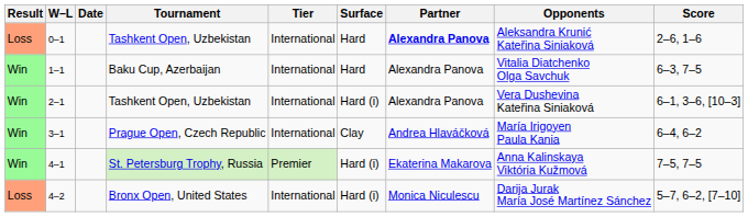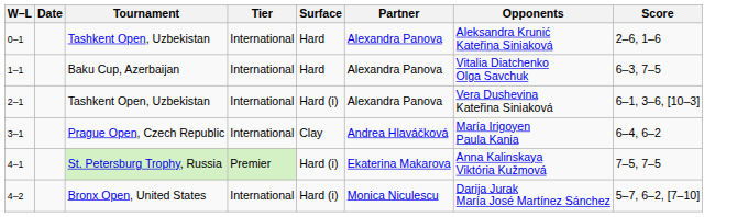 <table class="sortable wikitable">
 <tr>
-<th>Result</th>
 <th class="unsortable">W–L</th>
 <th>Date</th>
 <th>Tournament</th>
 <th>Tier</th>
 <th>Surface</th>
 <th>Partner</th>
 <th>Opponents</th>
 <th class="unsortable">Score</th>
 </tr>
 <tr>
-<td bgcolor=FFA07A>Loss</td>
 <td><small>0–1</small></td>
 <td><a href='#'></a></td>
 <td><a href='#'>Tashkent Open</a>, Uzbekistan</td>
 <td>International</td>
 <td>Hard</td>
-<td><strong> <a href='#'>Alexandra Panova</a></strong></td>
+<td> <a href='#'>Alexandra Panova</a></td>
 <td> <a href='#'>Aleksandra Krunić</a> <br>  <a href='#'>Kateřina Siniaková</a></td>
 <td>2–6, 1–6</td>
 </tr>
 <tr>
-<td bgcolor=98FB98>Win</td>
 <td><small>1–1</small></td>
 <td><a href='#'></a></td>
 <td>Baku Cup, Azerbaijan</td>
 <td>International</td>
 <td>Hard</td>
 <td> Alexandra Panova</td>
 <td> <a href='#'>Vitalia Diatchenko</a> <br>  <a href='#'>Olga Savchuk</a></td>
 <td>6–3, 7–5</td>
 </tr>
 <tr>
-<td bgcolor=98FB98>Win</td>
 <td><small>2–1</small></td>
 <td><a href='#'></a></td>
 <td>Tashkent Open, Uzbekistan</td>
 <td>International</td>
 <td>Hard (i)</td>
 <td> Alexandra Panova</td>
 <td> <a href='#'>Vera Dushevina</a> <br>  Kateřina Siniaková</td>
 <td>6–1, 3–6, [10–3]</td>
 </tr>
 <tr>
-<td bgcolor=98FB98>Win</td>
 <td><small>3–1</small></td>
 <td><a href='#'></a></td>
 <td><a href='#'>Prague Open</a>, Czech Republic</td>
 <td>International</td>
 <td>Clay</td>
 <td> <a href='#'>Andrea Hlaváčková</a></td>
 <td> <a href='#'>María Irigoyen</a> <br>  <a href='#'>Paula Kania</a></td>
 <td>6–4, 6–2</td>
 </tr>
 <tr>
-<td bgcolor=98FB98>Win</td>
 <td><small>4–1</small></td>
 <td><a href='#'></a></td>
 <td style="background:#d4f1c5;"><a href='#'>St. Petersburg Trophy</a>, Russia</td>
 <td style="background:#d4f1c5;">Premier</td>
 <td>Hard (i)</td>
 <td> <a href='#'>Ekaterina Makarova</a></td>
 <td> <a href='#'>Anna Kalinskaya</a> <br>  <a href='#'>Viktória Kužmová</a></td>
 <td>7–5, 7–5</td>
 </tr>
 <tr>
-<td bgcolor=FFA07A>Loss</td>
 <td><small>4–2</small></td>
 <td><a href='#'></a></td>
 <td><a href='#'>Bronx Open</a>, United States</td>
 <td>International</td>
 <td>Hard (i)</td>
 <td> <a href='#'>Monica Niculescu</a></td>
 <td> <a href='#'>Darija Jurak</a> <br>  <a href='#'>María José Martínez Sánchez</a></td>
 <td>5–7, 6–2, [7–10]</td>
 </tr>
 </table>
